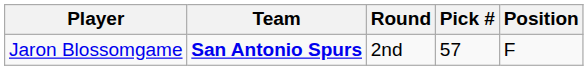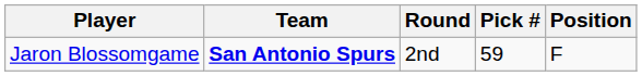 <table class="wikitable">
 <tr>
 <th>Player</th>
 <th>Team</th>
 <th>Round</th>
 <th>Pick #</th>
 <th>Position</th>
 </tr>
 <tr>
 <td> <a href='#'>Jaron Blossomgame</a></td>
 <td><strong><a href='#'>San Antonio Spurs</a></strong></td>
 <td>2nd</td>
-<td>57</td>
+<td>59</td>
 <td>F</td>
 </tr>
 </table>
